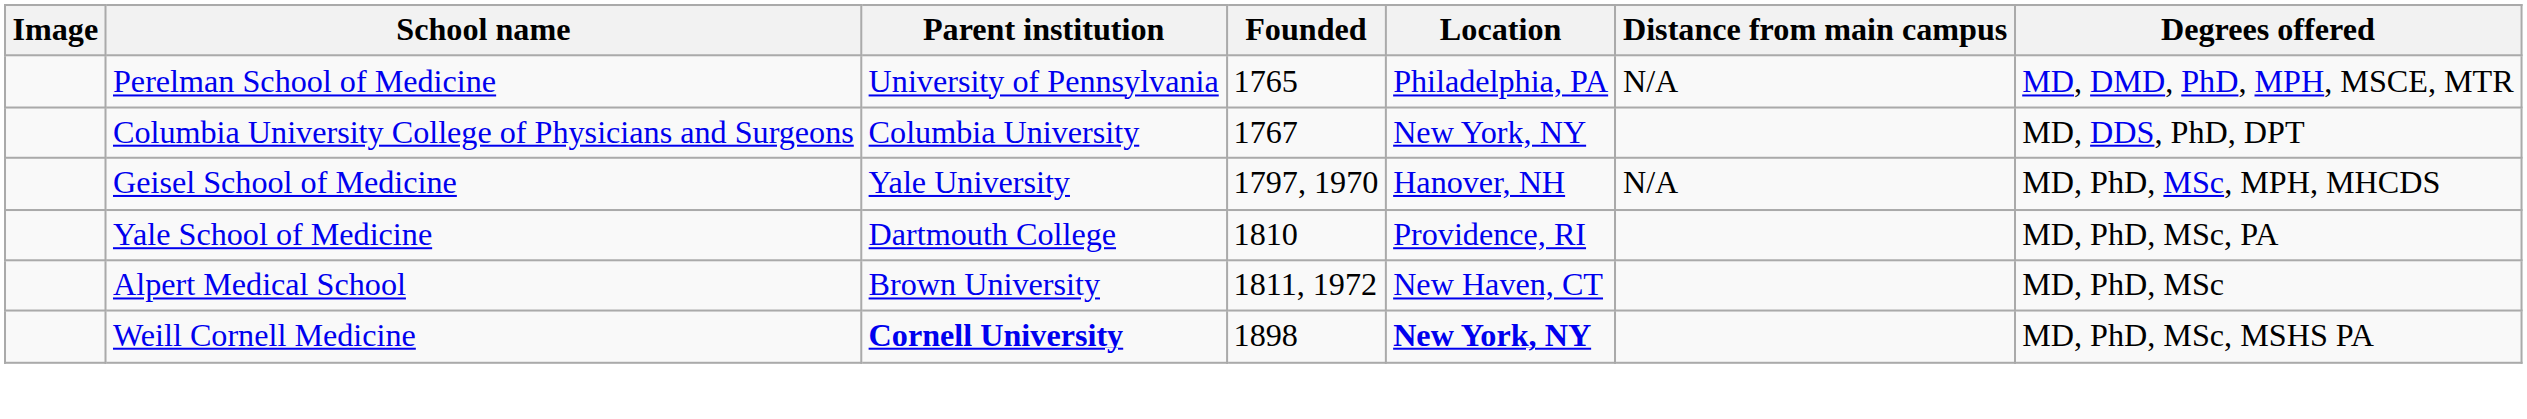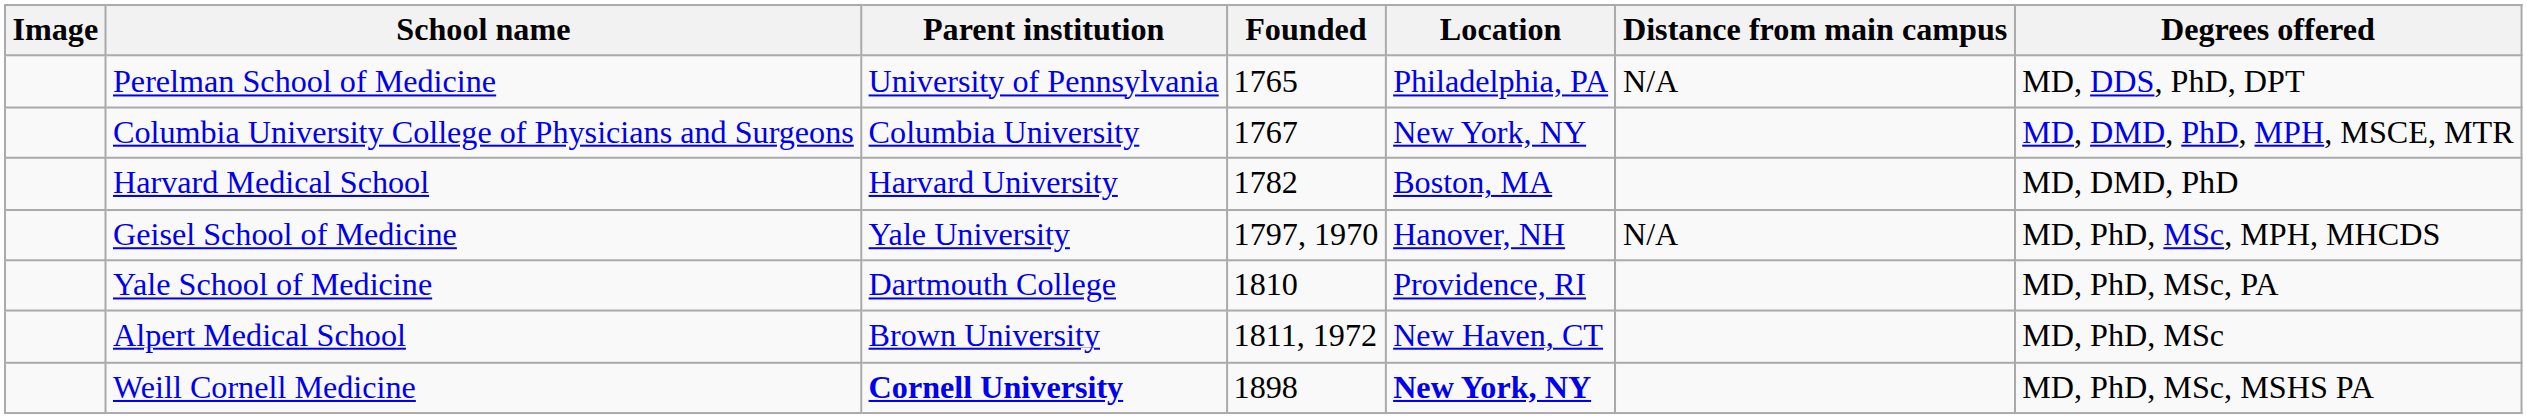 <table class="wikitable sortable">
 <tr>
 <th>Image</th>
 <th>School name</th>
 <th>Parent institution</th>
 <th>Founded</th>
 <th>Location</th>
 <th>Distance from main campus</th>
 <th>Degrees offered</th>
 </tr>
 <tr>
 <td></td>
 <td><a href='#'>Perelman School of Medicine</a></td>
 <td><a href='#'>University of Pennsylvania</a></td>
 <td>1765</td>
 <td><a href='#'>Philadelphia, PA</a></td>
 <td>N/A</td>
-<td><a href='#'>MD</a>, <a href='#'>DMD</a>, <a href='#'>PhD</a>, <a href='#'>MPH</a>, MSCE, MTR</td>
+<td>MD, <a href='#'>DDS</a>, PhD, DPT</td>
 </tr>
 <tr>
 <td></td>
 <td><a href='#'>Columbia University College of Physicians and Surgeons</a></td>
 <td><a href='#'>Columbia University</a></td>
 <td>1767</td>
 <td><a href='#'>New York, NY</a></td>
 <td></td>
-<td>MD, <a href='#'>DDS</a>, PhD, DPT</td>
+<td><a href='#'>MD</a>, <a href='#'>DMD</a>, <a href='#'>PhD</a>, <a href='#'>MPH</a>, MSCE, MTR</td>
+</tr>
+<tr>
+<td></td>
+<td><a href='#'>Harvard Medical School</a></td>
+<td><a href='#'>Harvard University</a></td>
+<td>1782</td>
+<td><a href='#'>Boston, MA</a></td>
+<td></td>
+<td>MD, DMD, PhD</td>
 </tr>
 <tr>
 <td></td>
 <td><a href='#'>Geisel School of Medicine</a></td>
 <td><a href='#'>Yale University</a></td>
 <td>1797, 1970</td>
 <td><a href='#'>Hanover, NH</a></td>
 <td>N/A</td>
 <td>MD, PhD, <a href='#'>MSc</a>, MPH, MHCDS</td>
 </tr>
 <tr>
 <td></td>
 <td><a href='#'>Yale School of Medicine</a></td>
 <td><a href='#'>Dartmouth College</a></td>
 <td>1810</td>
 <td><a href='#'>Providence, RI</a></td>
 <td></td>
 <td>MD, PhD, MSc, PA</td>
 </tr>
 <tr>
 <td></td>
 <td><a href='#'>Alpert Medical School</a></td>
 <td><a href='#'>Brown University</a></td>
 <td>1811, 1972</td>
 <td><a href='#'>New Haven, CT</a></td>
 <td></td>
 <td>MD, PhD, MSc</td>
 </tr>
 <tr>
 <td></td>
 <td><a href='#'>Weill Cornell Medicine</a></td>
 <td><strong><a href='#'>Cornell University</a></strong></td>
 <td>1898</td>
 <td><strong><a href='#'>New York, NY</a></strong></td>
 <td></td>
 <td>MD, PhD, MSc, MSHS PA</td>
 </tr>
 </table>
